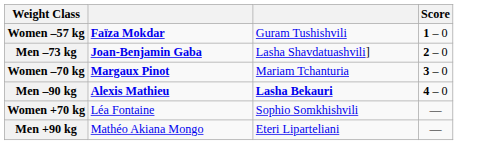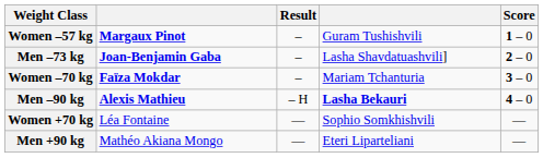 <table class="wikitable">
 <tr>
 <th>Weight Class</th>
 <th style="width:210px;"></th>
+<th>Result</th>
 <th style="width:210px;"></th>
 <th>Score</th>
 </tr>
 <tr>
 <th>Women –57 kg</th>
-<td><strong><a href='#'>Faïza Mokdar</a></strong></td>
+<td><strong><a href='#'>Margaux Pinot</a></strong></td>
+<td align="center"><strong></strong> – </td>
 <td><a href='#'>Guram Tushishvili</a></td>
 <td align="center"><strong>1</strong> – 0</td>
 </tr>
 <tr>
 <th>Men –73 kg</th>
 <td><strong><a href='#'>Joan-Benjamin Gaba</a></strong></td>
+<td align="center"><strong></strong> – </td>
 <td><a href='#'>Lasha Shavdatuashvili</a>]</td>
 <td align="center"><strong>2</strong> – 0</td>
 </tr>
 <tr>
 <th>Women –70 kg</th>
-<td><strong><a href='#'>Margaux Pinot</a></strong></td>
+<td><strong><a href='#'>Faïza Mokdar</a></strong></td>
+<td align="center"><strong></strong> – </td>
 <td><a href='#'>Mariam Tchanturia</a></td>
 <td align="center"><strong>3</strong> – 0</td>
 </tr>
 <tr>
 <th>Men –90 kg</th>
 <td><strong><a href='#'>Alexis Mathieu</a></strong></td>
+<td align="center"><strong></strong> – H</td>
 <td><strong><a href='#'>Lasha Bekauri</a></strong></td>
 <td align="center"><strong>4</strong> – 0</td>
 </tr>
 <tr>
 <th>Women +70 kg</th>
 <td><a href='#'>Léa Fontaine</a></td>
+<td align="center">—</td>
 <td><a href='#'>Sophio Somkhishvili</a></td>
 <td align="center">—</td>
 </tr>
 <tr>
 <th>Men +90 kg</th>
 <td><a href='#'>Mathéo Akiana Mongo</a></td>
+<td align="center">—</td>
 <td><a href='#'>Eteri Liparteliani</a></td>
 <td align="center">—</td>
 </tr>
 </table>
